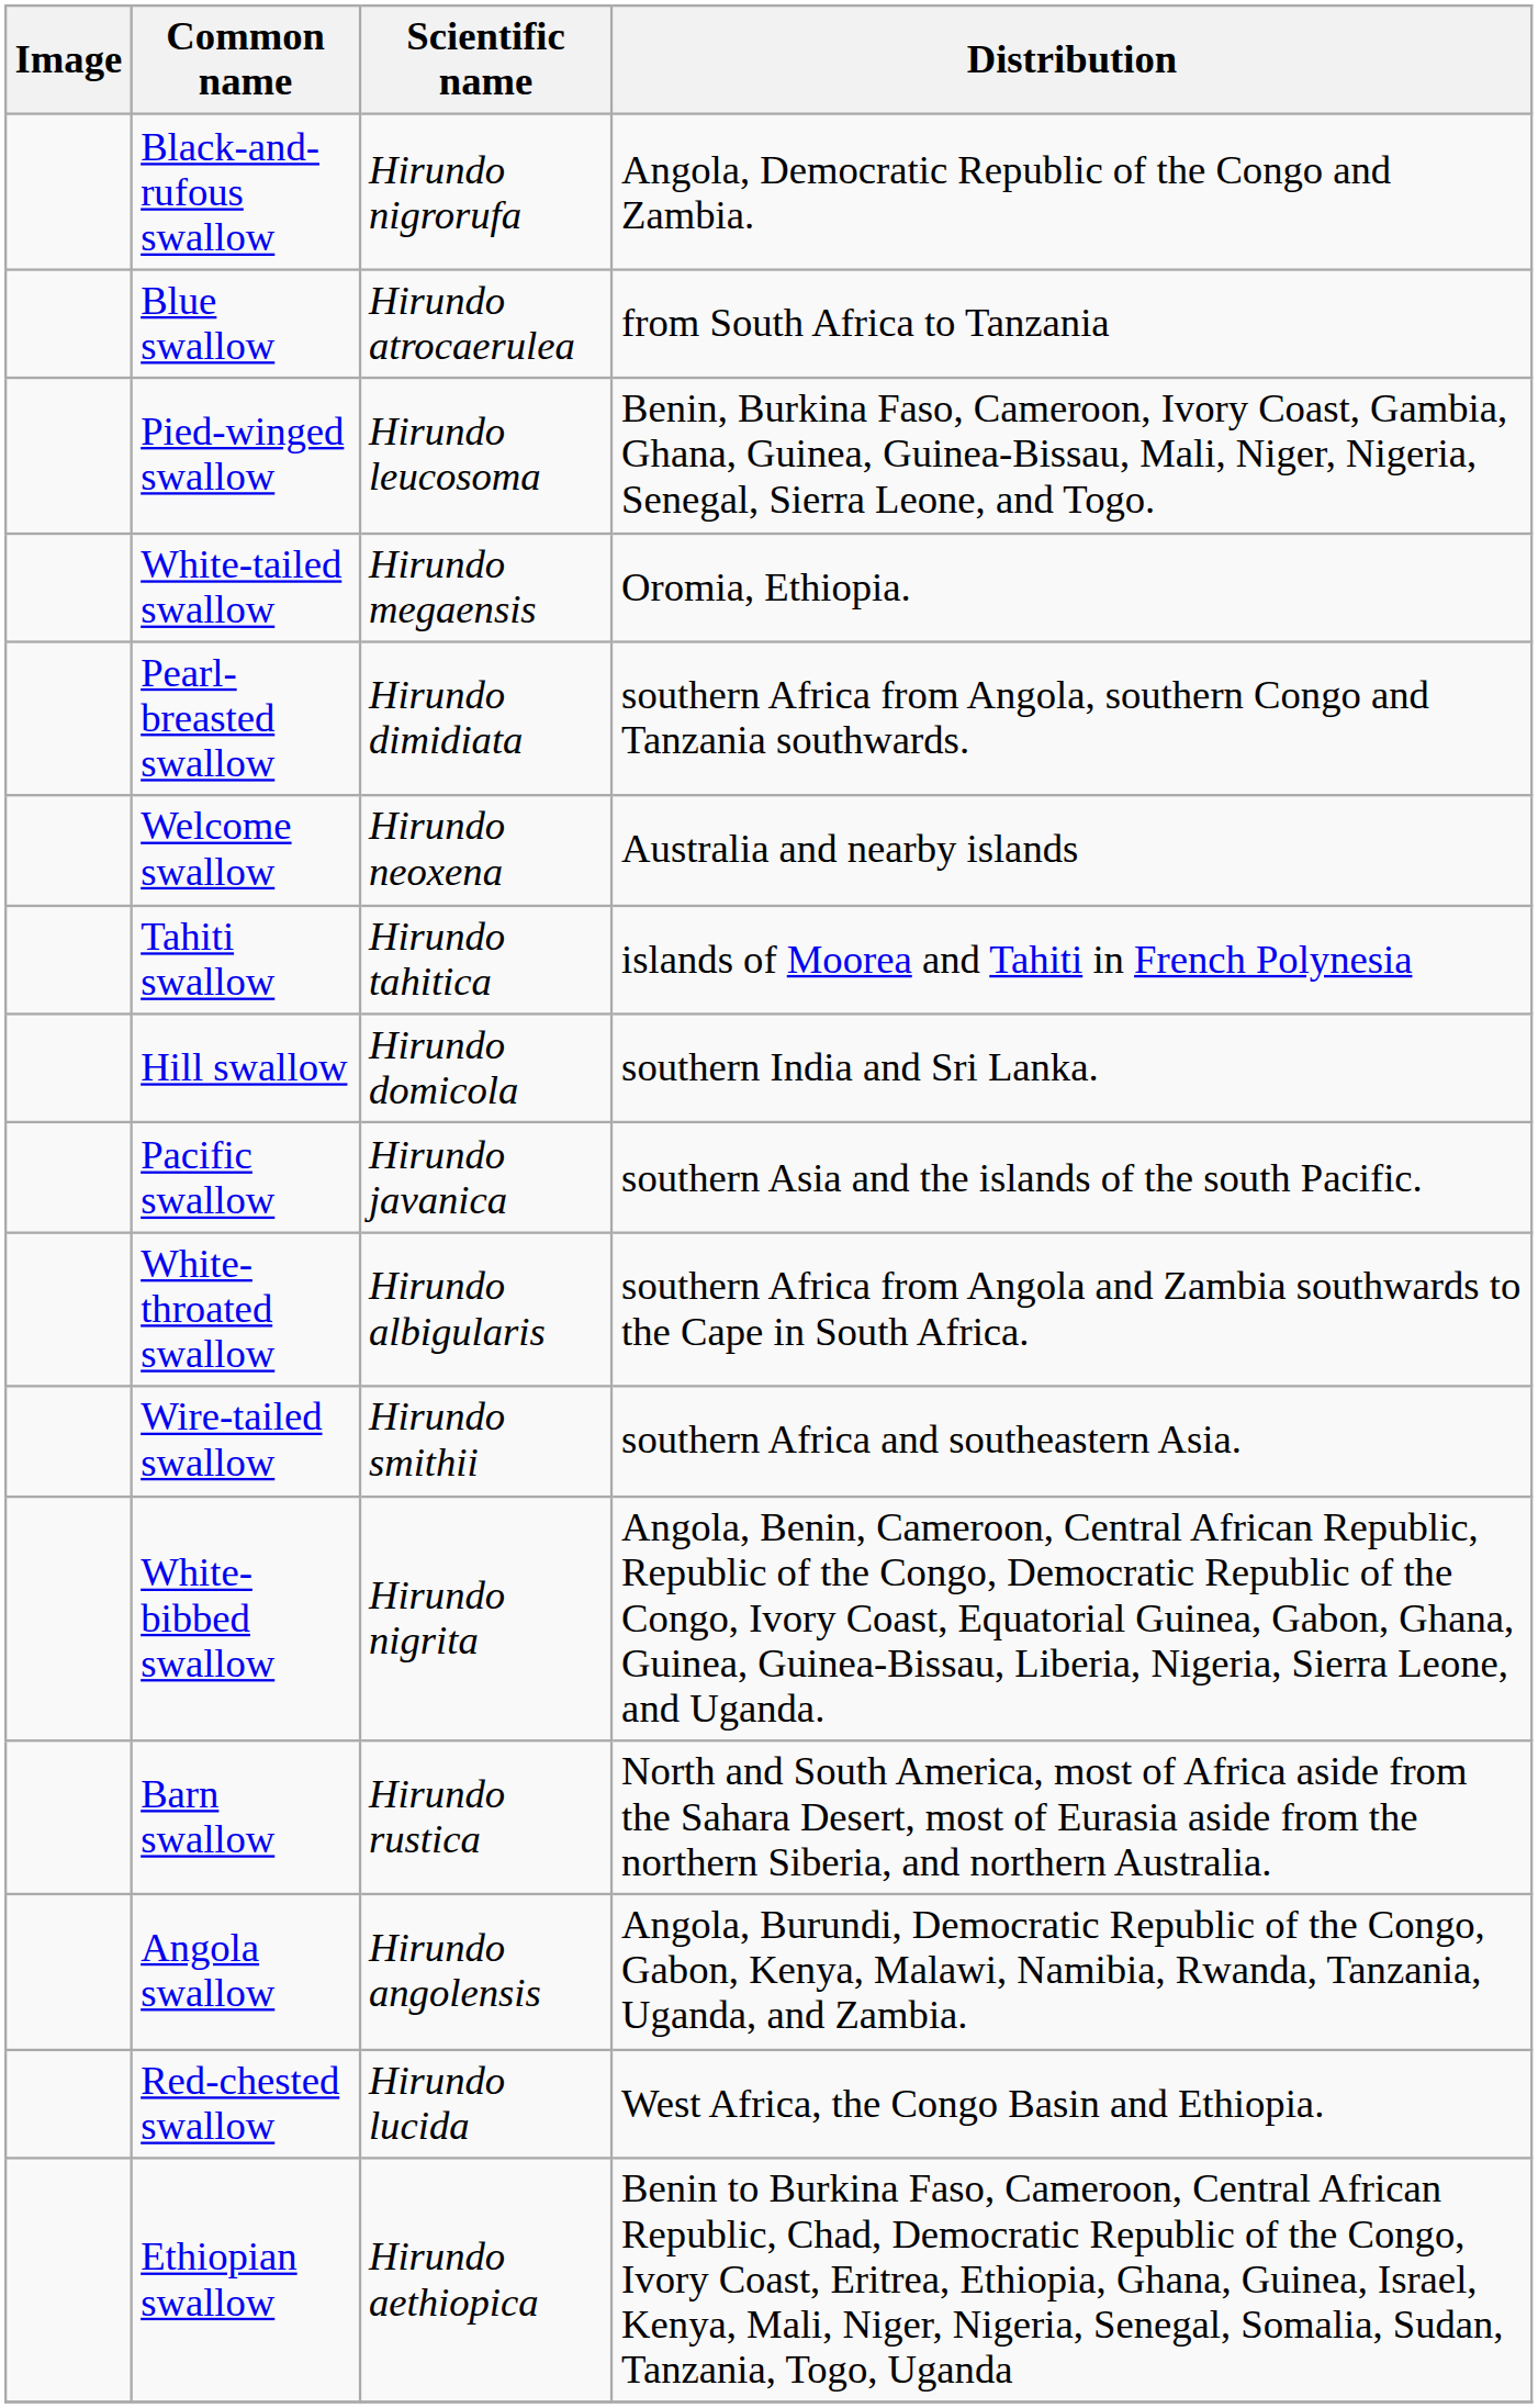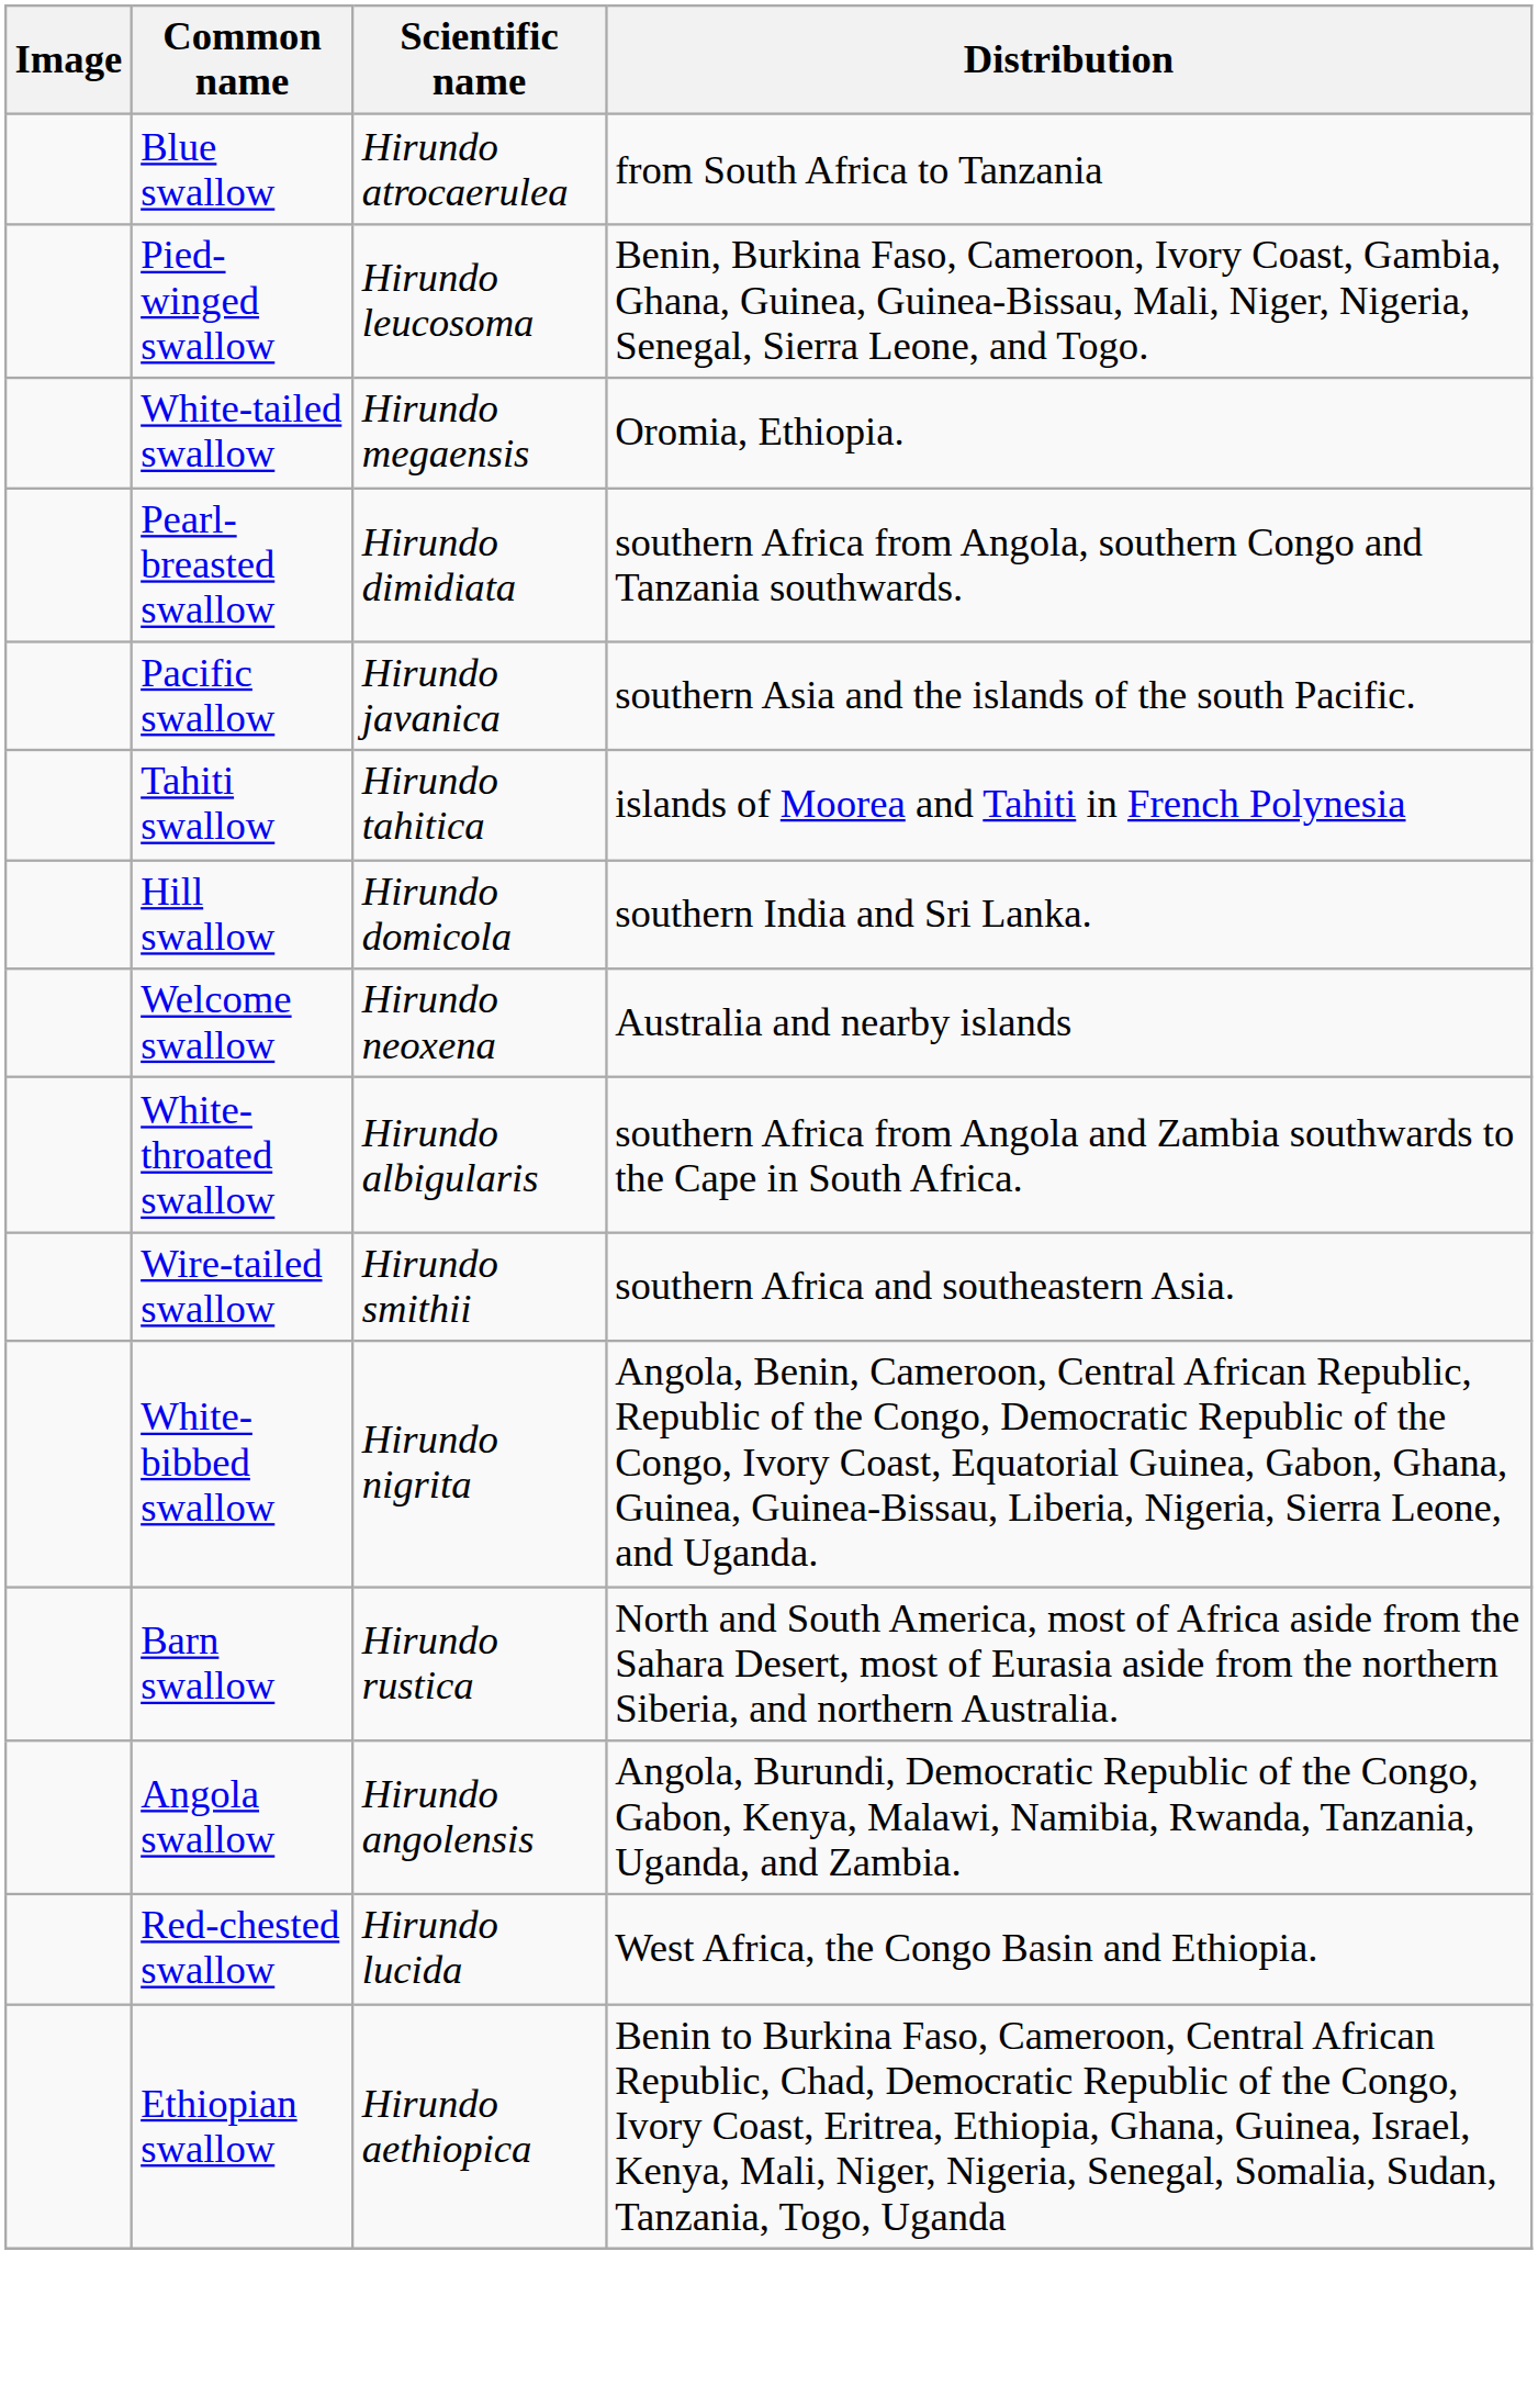 <table class="wikitable">
 <tr>
 <th>Image</th>
 <th>Common name</th>
 <th>Scientific name</th>
 <th>Distribution</th>
-</tr>
-<tr>
-<td></td>
-<td><a href='#'>Black-and-rufous swallow</a></td>
-<td><em>Hirundo nigrorufa</em></td>
-<td>Angola, Democratic Republic of the Congo and Zambia.</td>
 </tr>
 <tr>
 <td></td>
 <td><a href='#'>Blue swallow</a></td>
 <td><em>Hirundo atrocaerulea</em></td>
 <td>from South Africa to Tanzania</td>
 </tr>
 <tr>
 <td></td>
 <td><a href='#'>Pied-winged swallow</a></td>
 <td><em>Hirundo leucosoma</em></td>
 <td>Benin, Burkina Faso, Cameroon, Ivory Coast, Gambia, Ghana, Guinea, Guinea-Bissau, Mali, Niger, Nigeria, Senegal, Sierra Leone, and Togo.</td>
 </tr>
 <tr>
 <td></td>
 <td><a href='#'>White-tailed swallow</a></td>
 <td><em>Hirundo megaensis</em></td>
 <td>Oromia, Ethiopia.</td>
 </tr>
 <tr>
 <td></td>
 <td><a href='#'>Pearl-breasted swallow</a></td>
 <td><em>Hirundo dimidiata</em></td>
 <td>southern Africa from Angola, southern Congo and Tanzania southwards.</td>
 </tr>
 <tr>
 <td></td>
-<td><a href='#'>Welcome swallow</a></td>
-<td><em>Hirundo neoxena</em></td>
-<td>Australia and nearby islands</td>
+<td><a href='#'>Pacific swallow</a></td>
+<td><em>Hirundo javanica</em></td>
+<td>southern Asia and the islands of the south Pacific.</td>
 </tr>
 <tr>
 <td></td>
 <td><a href='#'>Tahiti swallow</a></td>
 <td><em>Hirundo tahitica</em></td>
 <td>islands of <a href='#'>Moorea</a> and <a href='#'>Tahiti</a> in <a href='#'>French Polynesia</a></td>
 </tr>
 <tr>
 <td></td>
 <td><a href='#'>Hill swallow</a></td>
 <td><em>Hirundo domicola</em></td>
 <td>southern India and Sri Lanka.</td>
 </tr>
 <tr>
 <td></td>
-<td><a href='#'>Pacific swallow</a></td>
-<td><em>Hirundo javanica</em></td>
-<td>southern Asia and the islands of the south Pacific.</td>
+<td><a href='#'>Welcome swallow</a></td>
+<td><em>Hirundo neoxena</em></td>
+<td>Australia and nearby islands</td>
 </tr>
 <tr>
 <td></td>
 <td><a href='#'>White-throated swallow</a></td>
 <td><em>Hirundo albigularis</em></td>
 <td>southern Africa from Angola and Zambia southwards to the Cape in South Africa.</td>
 </tr>
 <tr>
 <td></td>
 <td><a href='#'>Wire-tailed swallow</a></td>
 <td><em>Hirundo smithii</em></td>
 <td>southern Africa and southeastern Asia.</td>
 </tr>
 <tr>
 <td></td>
 <td><a href='#'>White-bibbed swallow</a></td>
 <td><em>Hirundo nigrita</em></td>
 <td>Angola, Benin, Cameroon, Central African Republic, Republic of the Congo, Democratic Republic of the Congo, Ivory Coast, Equatorial Guinea, Gabon, Ghana, Guinea, Guinea-Bissau, Liberia, Nigeria, Sierra Leone, and Uganda.</td>
 </tr>
 <tr>
 <td></td>
 <td><a href='#'>Barn swallow</a></td>
 <td><em>Hirundo rustica</em></td>
 <td>North and South America, most of Africa aside from the Sahara Desert, most of Eurasia aside from the northern Siberia, and northern Australia.</td>
 </tr>
 <tr>
 <td></td>
 <td><a href='#'>Angola swallow</a></td>
 <td><em>Hirundo angolensis</em></td>
 <td>Angola, Burundi, Democratic Republic of the Congo, Gabon, Kenya, Malawi, Namibia, Rwanda, Tanzania, Uganda, and Zambia.</td>
 </tr>
 <tr>
 <td></td>
 <td><a href='#'>Red-chested swallow</a></td>
 <td><em>Hirundo lucida</em></td>
 <td>West Africa, the Congo Basin and Ethiopia.</td>
 </tr>
 <tr>
 <td></td>
 <td><a href='#'>Ethiopian swallow</a></td>
 <td><em>Hirundo aethiopica</em></td>
 <td>Benin to Burkina Faso, Cameroon, Central African Republic, Chad, Democratic Republic of the Congo, Ivory Coast, Eritrea, Ethiopia, Ghana, Guinea, Israel, Kenya, Mali, Niger, Nigeria, Senegal, Somalia, Sudan, Tanzania, Togo, Uganda</td>
 </tr>
 <tr>
 </tr>
 </table>
